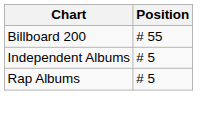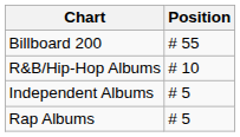 <table class="wikitable">
 <tr>
 <th align="left">Chart</th>
 <th align="left">Position</th>
 </tr>
 <tr>
 <td align="left">Billboard 200</td>
 <td align="left"># 55</td>
 </tr>
 <tr>
+<td align="left">R&B/Hip-Hop Albums</td>
+<td align="left"># 10</td>
+</tr>
+<tr>
 <td align="left">Independent Albums</td>
 <td align="left"># 5</td>
 </tr>
 <tr>
 <td align="left">Rap Albums</td>
 <td align="left"># 5</td>
 </tr>
 </table>
